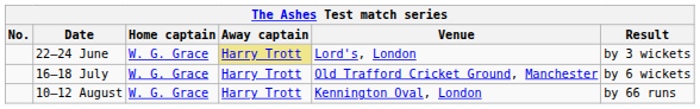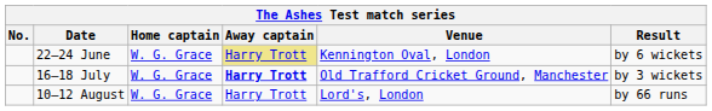 <table class="wikitable">
 <tr>
 <th colspan="9"><a href='#'>The Ashes</a> Test match series</th>
 </tr>
 <tr>
 <th>No.</th>
 <th>Date</th>
 <th>Home captain</th>
 <th>Away captain</th>
 <th>Venue</th>
 <th>Result</th>
 </tr>
 <tr>
 <td></td>
 <td>22–24 June</td>
 <td><a href='#'>W. G. Grace</a></td>
 <td style="background: khaki;"><a href='#'>Harry Trott</a></td>
-<td><a href='#'>Lord's</a>, <a href='#'>London</a></td>
-<td> by 3 wickets</td>
+<td><a href='#'>Kennington Oval</a>, <a href='#'>London</a></td>
+<td> by 6 wickets</td>
 </tr>
 <tr>
 <td></td>
 <td>16–18 July</td>
 <td><a href='#'>W. G. Grace</a></td>
-<td><a href='#'>Harry Trott</a></td>
+<td><strong><a href='#'>Harry Trott</a></strong></td>
 <td><a href='#'>Old Trafford Cricket Ground</a>, <a href='#'>Manchester</a></td>
-<td> by 6 wickets</td>
+<td> by 3 wickets</td>
 </tr>
 <tr>
 <td></td>
 <td>10–12 August</td>
 <td><a href='#'>W. G. Grace</a></td>
 <td><a href='#'>Harry Trott</a></td>
-<td><a href='#'>Kennington Oval</a>, <a href='#'>London</a></td>
+<td><a href='#'>Lord's</a>, <a href='#'>London</a></td>
 <td> by 66 runs</td>
 </tr>
 </table>
